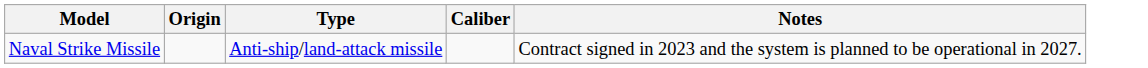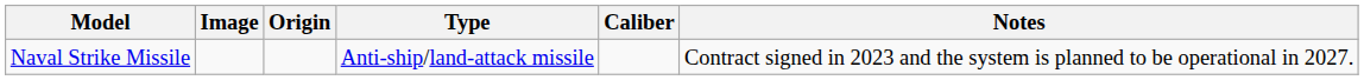 <table class="wikitable">
 <tr>
 <th>Model</th>
+<th>Image</th>
 <th>Origin</th>
 <th>Type</th>
 <th>Caliber</th>
 <th>Notes</th>
 </tr>
 <tr>
 <td><a href='#'>Naval Strike Missile</a></td>
+<td></td>
 <td><small></small></td>
 <td><a href='#'>Anti-ship</a>/<a href='#'>land-attack missile</a></td>
 <td></td>
 <td>Contract signed in 2023 and the system is planned to be operational in 2027.</td>
 </tr>
 </table>
